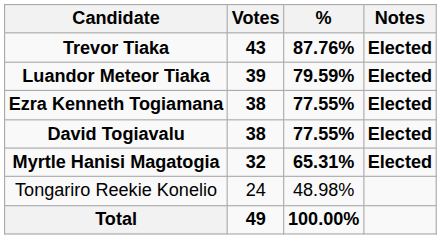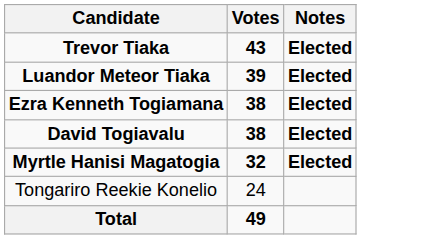 <table class="wikitable centre" style="text-align:center;">
 <tr>
 <th>Candidate</th>
 <th>Votes</th>
-<th>%</th>
 <th>Notes</th>
 </tr>
 <tr>
 <td><strong>Trevor Tiaka</strong></td>
 <td><strong>43</strong></td>
-<td><strong>87.76%</strong></td>
 <td><strong>Elected</strong></td>
 </tr>
 <tr>
 <td><strong>Luandor Meteor Tiaka</strong></td>
 <td><strong>39</strong></td>
-<td><strong>79.59%</strong></td>
 <td><strong>Elected</strong></td>
 </tr>
 <tr>
 <td><strong>Ezra Kenneth Togiamana</strong></td>
 <td><strong>38</strong></td>
-<td><strong>77.55%</strong></td>
 <td><strong>Elected</strong></td>
 </tr>
 <tr>
 <td><strong>David Togiavalu</strong></td>
 <td><strong>38</strong></td>
-<td><strong>77.55%</strong></td>
 <td><strong>Elected</strong></td>
 </tr>
 <tr>
 <td><strong>Myrtle Hanisi Magatogia</strong></td>
 <td><strong>32</strong></td>
-<td><strong>65.31%</strong></td>
 <td><strong>Elected</strong></td>
 </tr>
 <tr>
 <td>Tongariro Reekie Konelio</td>
 <td>24</td>
-<td>48.98%</td>
 <td></td>
 </tr>
 <tr>
 <th>Total</th>
 <td><strong>49</strong></td>
-<td><strong>100.00%</strong></td>
 <td></td>
 </tr>
 </table>
